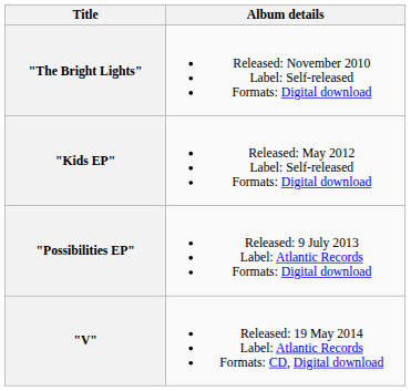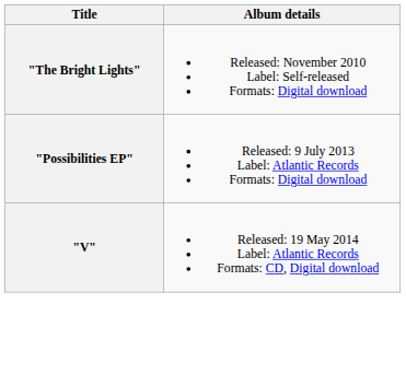 <table class="wikitable plainrowheaders" style="text-align: center;">
 <tr>
 <th scope="col" style="width: 12em;">Title</th>
 <th scope="col" style="width: 18em;">Album details</th>
 </tr>
 <tr>
 <th scope="row">"The Bright Lights"</th>
 <td><br><ul><li>Released: November 2010</li><li>Label: Self-released</li><li>Formats: <a href='#'>Digital download</a></li></ul></td>
 </tr>
 <tr>
-<th scope="row">"Kids EP"</th>
-<td><br><ul><li>Released: May 2012</li><li>Label: Self-released</li><li>Formats: <a href='#'>Digital download</a></li></ul></td>
-</tr>
-<tr>
 <th scope="row">"Possibilities EP"</th>
 <td><br><ul><li>Released: 9 July 2013</li><li>Label: <a href='#'>Atlantic Records</a></li><li>Formats: <a href='#'>Digital download</a></li></ul></td>
 </tr>
 <tr>
 <th scope="row">"V"</th>
 <td><br><ul><li>Released: 19 May 2014</li><li>Label: <a href='#'>Atlantic Records</a></li><li>Formats: <a href='#'>CD</a>, <a href='#'>Digital download</a></li></ul></td>
 </tr>
 </table>
